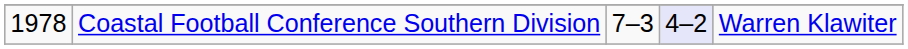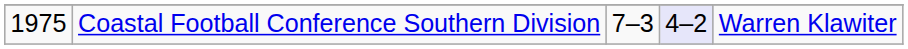 <table class="wikitable">
 <tr>
 </tr>
 <tr>
-<td>1978</td>
+<td>1975</td>
 <td><a href='#'>Coastal Football Conference Southern Division</a></td>
 <td>7–3</td>
 <td style="background: lavender;">4–2</td>
 <td><a href='#'>Warren Klawiter</a></td>
 </tr>
 </table>
